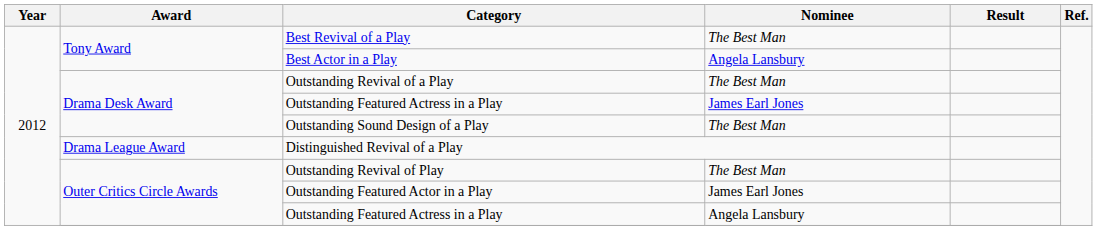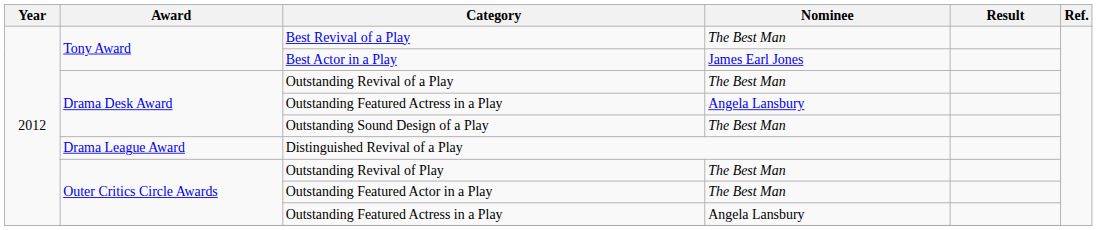 <table class="wikitable unsortable" style="width: 99%;">
 <tr>
 <th scope="col" style="width:5%;">Year</th>
 <th scope="col" style="width:20%;">Award</th>
 <th scope="col" style="width:38%;">Category</th>
 <th scope="col" style="width:22%;">Nominee</th>
 <th scope="col" style="width:10%;">Result</th>
 <th scope="col" style="width:2%;">Ref.</th>
 </tr>
 <tr>
 <td align="center", rowspan=10>2012</td>
 <td rowspan=2><a href='#'>Tony Award</a></td>
 <td><a href='#'>Best Revival of a Play</a></td>
 <td><em>The Best Man</em></td>
 <td></td>
 <td rowspan=10></td>
 </tr>
 <tr>
 <td><a href='#'>Best Actor in a Play</a></td>
-<td><a href='#'>Angela Lansbury</a></td>
+<td><a href='#'>James Earl Jones</a></td>
 <td></td>
 </tr>
 <tr>
 <td rowspan=3><a href='#'>Drama Desk Award</a></td>
 <td>Outstanding Revival of a Play</td>
 <td><em>The Best Man</em></td>
 <td></td>
 </tr>
 <tr>
 <td>Outstanding Featured Actress in a Play</td>
-<td><a href='#'>James Earl Jones</a></td>
+<td><a href='#'>Angela Lansbury</a></td>
 <td></td>
 </tr>
 <tr>
 <td>Outstanding Sound Design of a Play</td>
 <td><em>The Best Man</em></td>
 <td></td>
 </tr>
 <tr>
 <td><a href='#'>Drama League Award</a></td>
 <td colspan=2>Distinguished Revival of a Play</td>
 <td></td>
 </tr>
 <tr>
 <td rowspan=3><a href='#'>Outer Critics Circle Awards</a></td>
 <td>Outstanding Revival of Play</td>
 <td><em>The Best Man</em></td>
 <td></td>
 </tr>
 <tr>
 <td>Outstanding Featured Actor in a Play</td>
-<td>James Earl Jones</td>
+<td><em>The Best Man</em></td>
 <td></td>
 </tr>
 <tr>
 <td>Outstanding Featured Actress in a Play</td>
 <td>Angela Lansbury</td>
 <td></td>
 </tr>
 <tr>
 </tr>
 </table>
